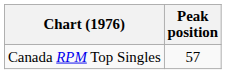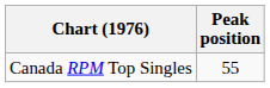 <table class="wikitable">
 <tr>
 <th>Chart (1976)</th>
 <th>Peak<br>position</th>
 </tr>
 <tr>
 <td>Canada <em><a href='#'>RPM</a></em> Top Singles</td>
-<td style="text-align:center;">57</td>
+<td style="text-align:center;">55</td>
 </tr>
 </table>
